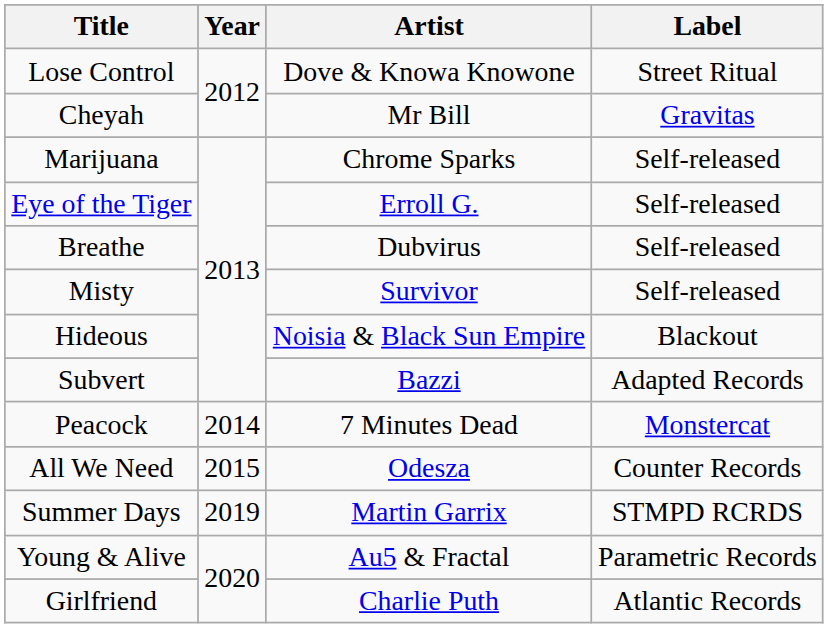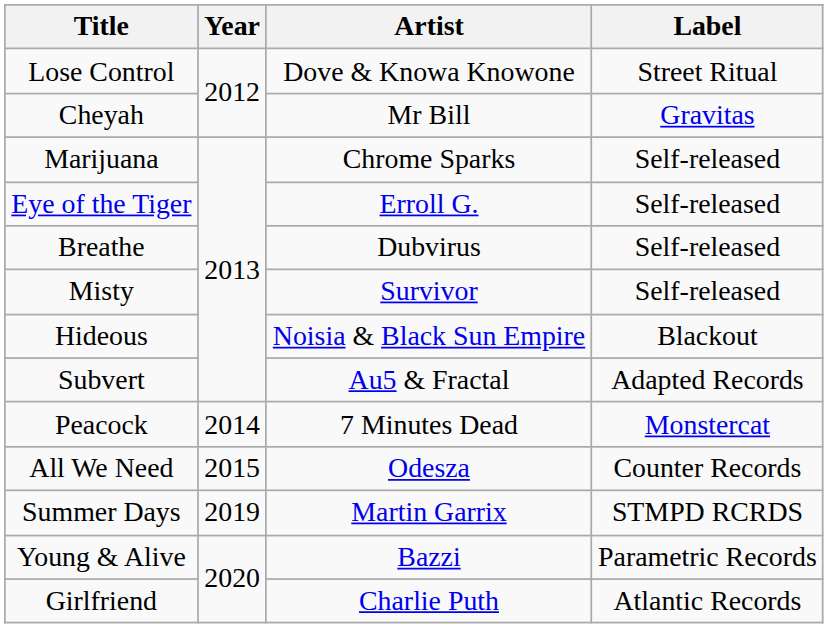 <table class="wikitable plainrowheaders" style="text-align:center;">
 <tr>
 <th scope="col">Title</th>
 <th scope="col">Year</th>
 <th scope="col">Artist</th>
 <th scope="col">Label</th>
 </tr>
 <tr>
 <td>Lose Control</td>
 <td rowspan="2">2012</td>
 <td>Dove & Knowa Knowone</td>
 <td>Street Ritual</td>
 </tr>
 <tr>
 <td>Cheyah</td>
 <td>Mr Bill</td>
 <td><a href='#'>Gravitas</a></td>
 </tr>
 <tr>
 <td>Marijuana</td>
 <td rowspan="6">2013</td>
 <td>Chrome Sparks</td>
 <td>Self-released</td>
 </tr>
 <tr>
 <td><a href='#'>Eye of the Tiger</a></td>
 <td><a href='#'>Erroll G.</a></td>
 <td>Self-released</td>
 </tr>
 <tr>
 <td>Breathe</td>
 <td>Dubvirus</td>
 <td>Self-released</td>
 </tr>
 <tr>
 <td>Misty</td>
 <td><a href='#'>Survivor</a></td>
 <td>Self-released</td>
 </tr>
 <tr>
 <td>Hideous</td>
 <td><a href='#'>Noisia</a> & <a href='#'>Black Sun Empire</a></td>
 <td>Blackout</td>
 </tr>
 <tr>
 <td>Subvert</td>
-<td><a href='#'>Bazzi</a></td>
+<td><a href='#'>Au5</a> & Fractal</td>
 <td>Adapted Records</td>
 </tr>
 <tr>
 <td>Peacock</td>
 <td>2014</td>
 <td>7 Minutes Dead</td>
 <td><a href='#'>Monstercat</a></td>
 </tr>
 <tr>
 <td>All We Need</td>
 <td>2015</td>
 <td><a href='#'>Odesza</a></td>
 <td>Counter Records</td>
 </tr>
 <tr>
 <td>Summer Days</td>
 <td>2019</td>
 <td><a href='#'>Martin Garrix</a></td>
 <td>STMPD RCRDS</td>
 </tr>
 <tr>
 <td>Young & Alive</td>
 <td rowspan="2">2020</td>
-<td><a href='#'>Au5</a> & Fractal</td>
+<td><a href='#'>Bazzi</a></td>
 <td>Parametric Records</td>
 </tr>
 <tr>
 <td>Girlfriend</td>
 <td><a href='#'>Charlie Puth</a></td>
 <td>Atlantic Records</td>
 </tr>
 </table>
